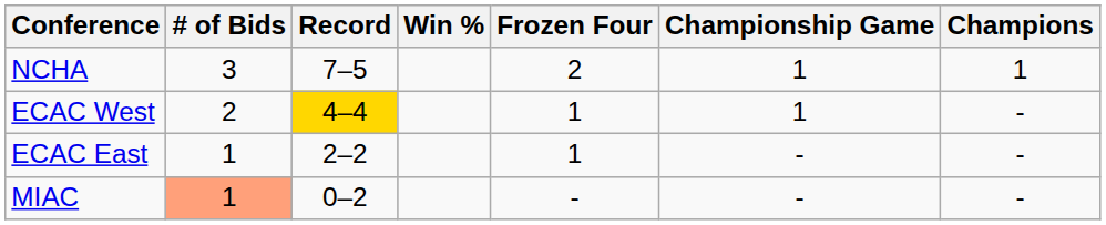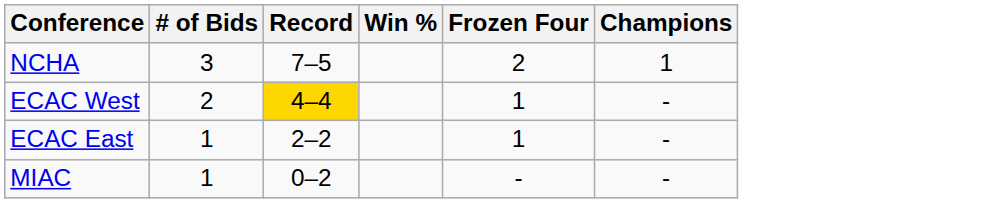 <table class="wikitable sortable">
 <tr>
 <th>Conference</th>
 <th># of Bids</th>
 <th>Record</th>
 <th>Win %</th>
 <th>Frozen Four</th>
-<th>Championship Game</th>
 <th>Champions</th>
 </tr>
 <tr align="center">
 <td align="left"><a href='#'>NCHA</a></td>
 <td>3</td>
 <td>7–5</td>
 <td></td>
 <td>2</td>
 <td>1</td>
-<td>1</td>
 </tr>
 <tr align="center">
 <td align="left"><a href='#'>ECAC West</a></td>
 <td>2</td>
 <td style="background: gold;">4–4</td>
 <td></td>
-<td>1</td>
 <td>1</td>
 <td>-</td>
 </tr>
 <tr align="center">
 <td align="left"><a href='#'>ECAC East</a></td>
 <td>1</td>
 <td>2–2</td>
 <td></td>
 <td>1</td>
 <td>-</td>
-<td>-</td>
 </tr>
 <tr align="center">
 <td align="left"><a href='#'>MIAC</a></td>
-<td style="background: lightsalmon;">1</td>
+<td>1</td>
 <td>0–2</td>
 <td></td>
 <td>-</td>
 <td>-</td>
-<td>-</td>
 </tr>
 </table>
